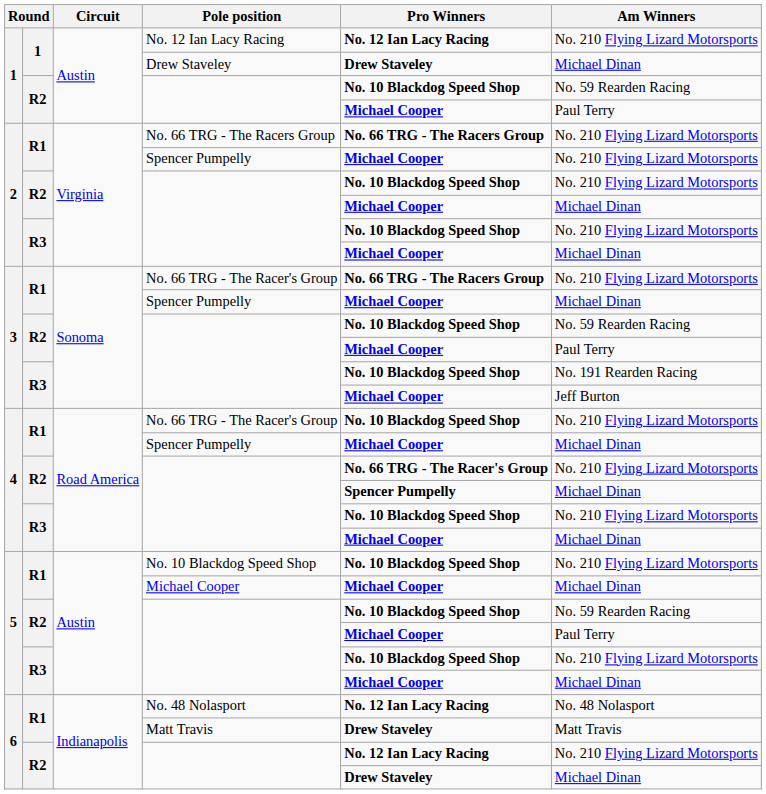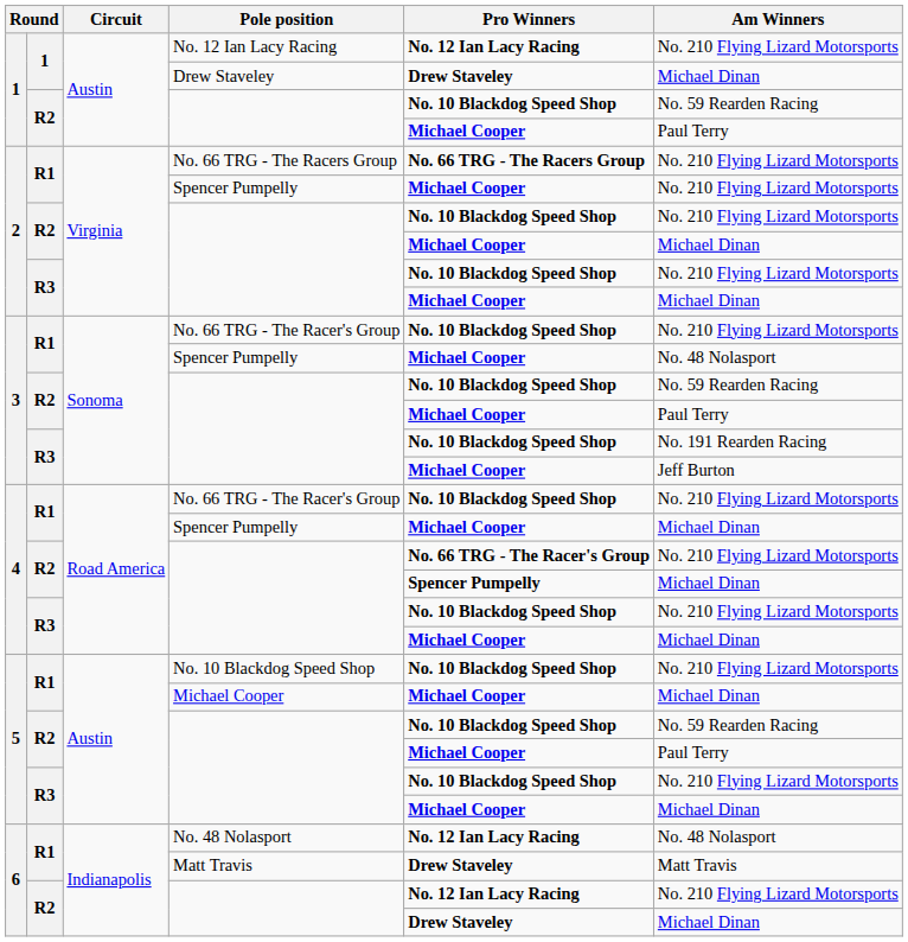 <table class="wikitable" style="font-size:85%;">
 <tr>
 <th colspan=2>Round</th>
 <th>Circuit</th>
 <th>Pole position</th>
 <th>Pro Winners</th>
 <th>Am Winners</th>
 </tr>
 <tr>
 <th rowspan=4>1</th>
 <th rowspan=2>1</th>
 <td rowspan=4> <a href='#'>Austin</a></td>
 <td> No. 12 Ian Lacy Racing</td>
 <td><strong> No. 12 Ian Lacy Racing</strong></td>
 <td> No. 210 <a href='#'>Flying Lizard Motorsports</a></td>
 </tr>
 <tr>
 <td> Drew Staveley</td>
 <td><strong> Drew Staveley</strong></td>
 <td> <a href='#'>Michael Dinan</a></td>
 </tr>
 <tr>
 <th rowspan=2>R2</th>
 <td rowspan=2></td>
 <td><strong> No. 10 Blackdog Speed Shop</strong></td>
 <td> No. 59 Rearden Racing</td>
 </tr>
 <tr>
 <td><strong> <a href='#'>Michael Cooper</a></strong></td>
 <td> Paul Terry</td>
 </tr>
 <tr>
 <th rowspan=6>2</th>
 <th rowspan=2>R1</th>
 <td rowspan=6> <a href='#'>Virginia</a></td>
 <td> No. 66 TRG - The Racers Group</td>
 <td> <strong>No. 66 TRG - The Racers Group</strong></td>
 <td> No. 210 <a href='#'>Flying Lizard Motorsports</a></td>
 </tr>
 <tr>
 <td> Spencer Pumpelly</td>
 <td><strong> <a href='#'>Michael Cooper</a></strong></td>
 <td> No. 210 <a href='#'>Flying Lizard Motorsports</a></td>
 </tr>
 <tr>
 <th rowspan=2>R2</th>
 <td rowspan=4></td>
 <td><strong> No. 10 Blackdog Speed Shop</strong></td>
 <td> No. 210 <a href='#'>Flying Lizard Motorsports</a></td>
 </tr>
 <tr>
 <td><strong> <a href='#'>Michael Cooper</a></strong></td>
 <td> <a href='#'>Michael Dinan</a></td>
 </tr>
 <tr>
 <th rowspan=2>R3</th>
 <td><strong> No. 10 Blackdog Speed Shop</strong></td>
 <td> No. 210 <a href='#'>Flying Lizard Motorsports</a></td>
 </tr>
 <tr>
 <td><strong> <a href='#'>Michael Cooper</a></strong></td>
 <td> <a href='#'>Michael Dinan</a></td>
 </tr>
 <tr>
 <th rowspan=6>3</th>
 <th rowspan=2>R1</th>
 <td rowspan=6> <a href='#'>Sonoma</a></td>
 <td> No. 66 TRG - The Racer's Group</td>
-<td> <strong>No. 66 TRG - The Racers Group</strong></td>
+<td><strong> No. 10 Blackdog Speed Shop</strong></td>
 <td> No. 210 <a href='#'>Flying Lizard Motorsports</a></td>
 </tr>
 <tr>
 <td> Spencer Pumpelly</td>
 <td><strong> <a href='#'>Michael Cooper</a></strong></td>
-<td> <a href='#'>Michael Dinan</a></td>
+<td> No. 48 Nolasport</td>
 </tr>
 <tr>
 <th rowspan=2>R2</th>
 <td rowspan=4></td>
 <td><strong> No. 10 Blackdog Speed Shop</strong></td>
 <td> No. 59 Rearden Racing</td>
 </tr>
 <tr>
 <td><strong> <a href='#'>Michael Cooper</a></strong></td>
 <td> Paul Terry</td>
 </tr>
 <tr>
 <th rowspan=2>R3</th>
 <td><strong> No. 10 Blackdog Speed Shop</strong></td>
 <td> No. 191 Rearden Racing</td>
 </tr>
 <tr>
 <td><strong> <a href='#'>Michael Cooper</a></strong></td>
 <td> Jeff Burton</td>
 </tr>
 <tr>
 <th rowspan=6>4</th>
 <th rowspan=2>R1</th>
 <td rowspan=6> <a href='#'>Road America</a></td>
 <td> No. 66 TRG - The Racer's Group</td>
 <td><strong> No. 10 Blackdog Speed Shop</strong></td>
 <td> No. 210 <a href='#'>Flying Lizard Motorsports</a></td>
 </tr>
 <tr>
 <td> Spencer Pumpelly</td>
 <td><strong> <a href='#'>Michael Cooper</a></strong></td>
 <td> <a href='#'>Michael Dinan</a></td>
 </tr>
 <tr>
 <th rowspan=2>R2</th>
 <td rowspan=4></td>
 <td><strong> No. 66 TRG - The Racer's Group</strong></td>
 <td> No. 210 <a href='#'>Flying Lizard Motorsports</a></td>
 </tr>
 <tr>
 <td><strong> Spencer Pumpelly</strong></td>
 <td> <a href='#'>Michael Dinan</a></td>
 </tr>
 <tr>
 <th rowspan=2>R3</th>
 <td><strong> No. 10 Blackdog Speed Shop</strong></td>
 <td> No. 210 <a href='#'>Flying Lizard Motorsports</a></td>
 </tr>
 <tr>
 <td><strong> <a href='#'>Michael Cooper</a></strong></td>
 <td> <a href='#'>Michael Dinan</a></td>
 </tr>
 <tr>
 <th rowspan=6>5</th>
 <th rowspan=2>R1</th>
 <td rowspan=6> <a href='#'>Austin</a></td>
 <td> No. 10 Blackdog Speed Shop</td>
 <td><strong> No. 10 Blackdog Speed Shop</strong></td>
 <td> No. 210 <a href='#'>Flying Lizard Motorsports</a></td>
 </tr>
 <tr>
 <td> <a href='#'>Michael Cooper</a></td>
 <td><strong> <a href='#'>Michael Cooper</a></strong></td>
 <td> <a href='#'>Michael Dinan</a></td>
 </tr>
 <tr>
 <th rowspan=2>R2</th>
 <td rowspan=4></td>
 <td><strong> No. 10 Blackdog Speed Shop</strong></td>
 <td> No. 59 Rearden Racing</td>
 </tr>
 <tr>
 <td><strong> <a href='#'>Michael Cooper</a></strong></td>
 <td> Paul Terry</td>
 </tr>
 <tr>
 <th rowspan=2>R3</th>
 <td><strong> No. 10 Blackdog Speed Shop</strong></td>
 <td> No. 210 <a href='#'>Flying Lizard Motorsports</a></td>
 </tr>
 <tr>
 <td><strong> <a href='#'>Michael Cooper</a></strong></td>
 <td> <a href='#'>Michael Dinan</a></td>
 </tr>
 <tr>
 <th rowspan=4>6</th>
 <th rowspan=2>R1</th>
 <td rowspan=4> <a href='#'>Indianapolis</a></td>
 <td> No. 48 Nolasport</td>
 <td><strong> No. 12 Ian Lacy Racing</strong></td>
 <td> No. 48 Nolasport</td>
 </tr>
 <tr>
 <td> Matt Travis</td>
 <td><strong> Drew Staveley</strong></td>
 <td> Matt Travis</td>
 </tr>
 <tr>
 <th rowspan=2>R2</th>
 <td rowspan=2></td>
 <td><strong> No. 12 Ian Lacy Racing</strong></td>
 <td> No. 210 <a href='#'>Flying Lizard Motorsports</a></td>
 </tr>
 <tr>
 <td><strong> Drew Staveley</strong></td>
 <td> <a href='#'>Michael Dinan</a></td>
 </tr>
 </table>
